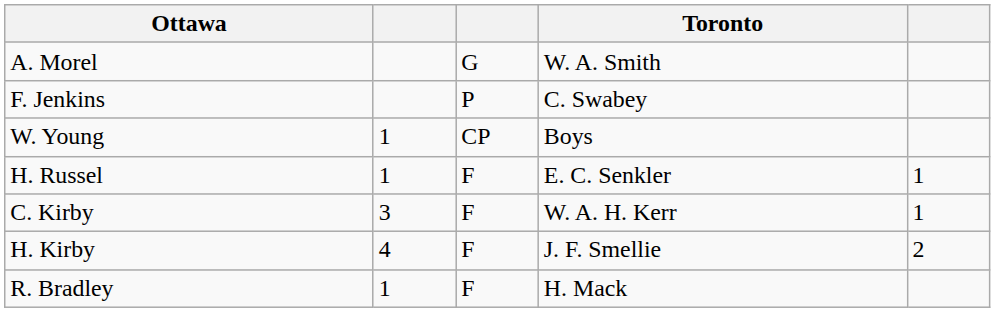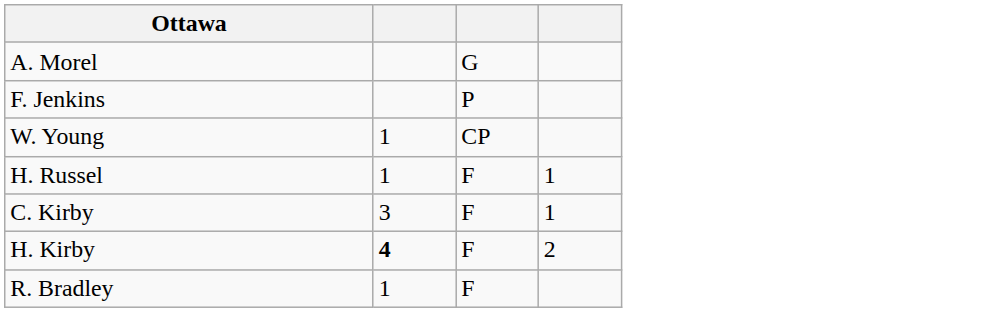 <table class="wikitable">
 <tr>
 <th style="width:15em">Ottawa</th>
 <th style="width:3em"></th>
 <th style="width:3em"></th>
-<th style="width:15em">Toronto</th>
 <th style="width:3em"></th>
 </tr>
 <tr>
 <td>A. Morel</td>
 <td></td>
 <td>G</td>
-<td>W. A. Smith</td>
 <td></td>
 </tr>
 <tr>
 <td>F. Jenkins</td>
 <td></td>
 <td>P</td>
-<td>C. Swabey</td>
 <td></td>
 </tr>
 <tr>
 <td>W. Young</td>
 <td>1</td>
 <td>CP</td>
-<td>Boys</td>
 <td></td>
 </tr>
 <tr>
 <td>H. Russel</td>
 <td>1</td>
 <td>F</td>
-<td>E. C. Senkler</td>
 <td>1</td>
 </tr>
 <tr>
 <td>C. Kirby</td>
 <td>3</td>
 <td>F</td>
-<td>W. A. H. Kerr</td>
 <td>1</td>
 </tr>
 <tr>
 <td>H. Kirby</td>
-<td>4</td>
+<td><strong>4</strong></td>
 <td>F</td>
-<td>J. F. Smellie</td>
 <td>2</td>
 </tr>
 <tr>
 <td>R. Bradley</td>
 <td>1</td>
 <td>F</td>
-<td>H. Mack</td>
 <td></td>
 </tr>
 </table>
